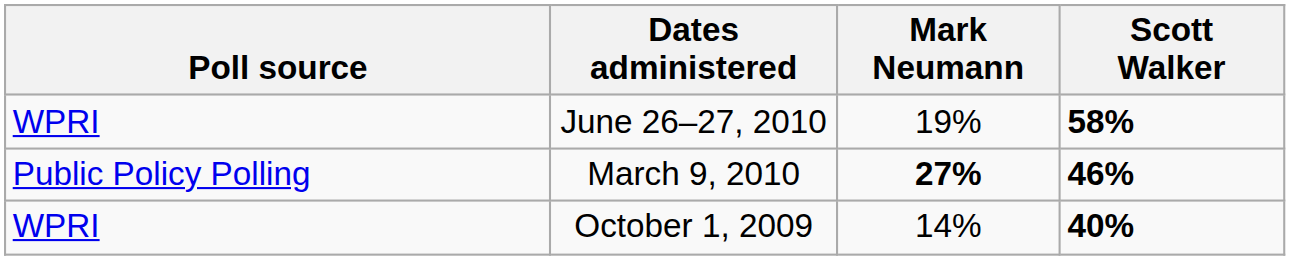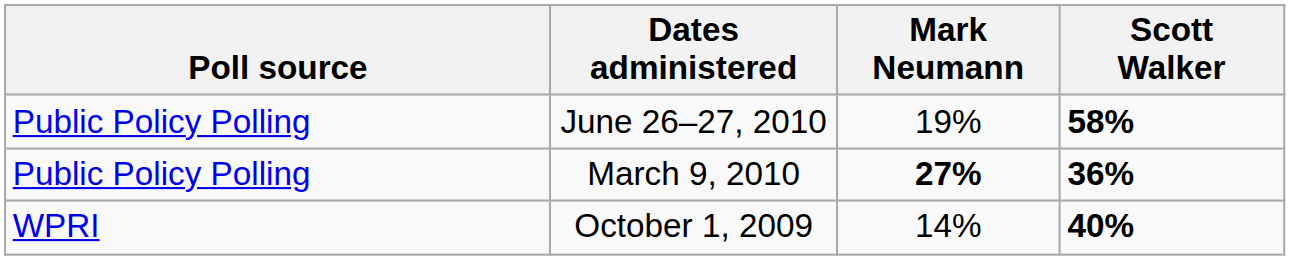 <table class="wikitable">
 <tr valign=bottom>
 <th style="width:255px;">Poll source</th>
 <th style="width:130px;">Dates administered</th>
 <th style="width:100px;">Mark<br>Neumann</th>
 <th style="width:100px;">Scott<br>Walker</th>
 </tr>
 <tr>
-<td><a href='#'>WPRI</a></td>
+<td><a href='#'>Public Policy Polling</a></td>
 <td align=center>June 26–27, 2010</td>
 <td align=center>19%</td>
 <td><strong>58%</strong></td>
 </tr>
 <tr>
 <td><a href='#'>Public Policy Polling</a></td>
 <td align=center>March 9, 2010</td>
 <td align=center><strong>27%</strong></td>
-<td><strong>46%</strong></td>
+<td><strong>36%</strong></td>
 </tr>
 <tr>
 <td><a href='#'>WPRI</a></td>
 <td align=center>October 1, 2009</td>
 <td align=center>14%</td>
 <td><strong>40%</strong></td>
 </tr>
 </table>
